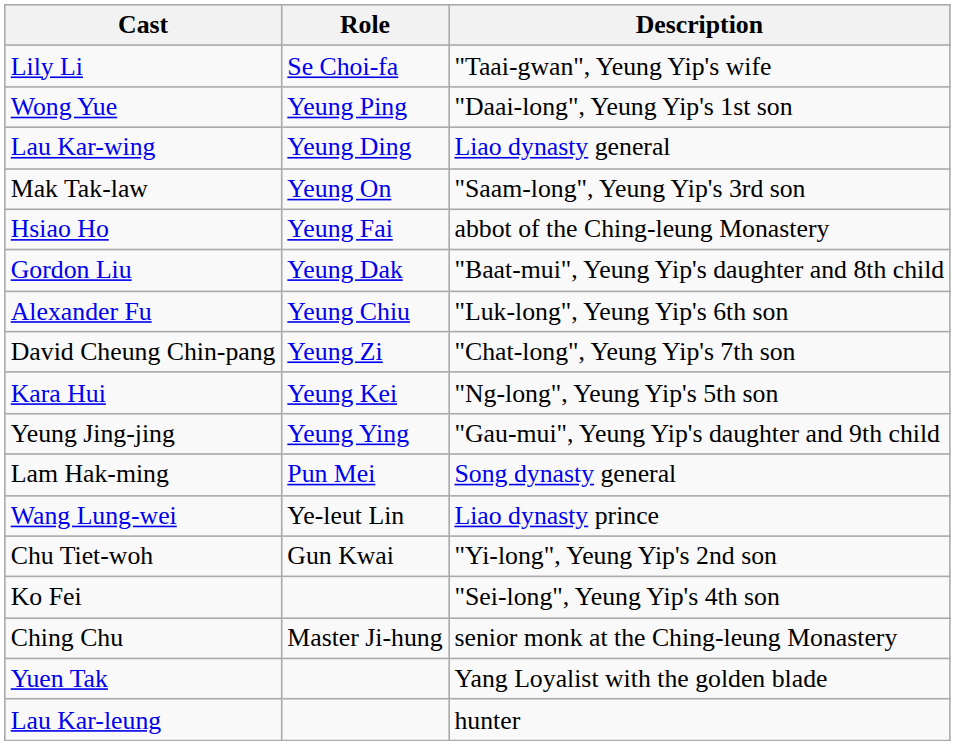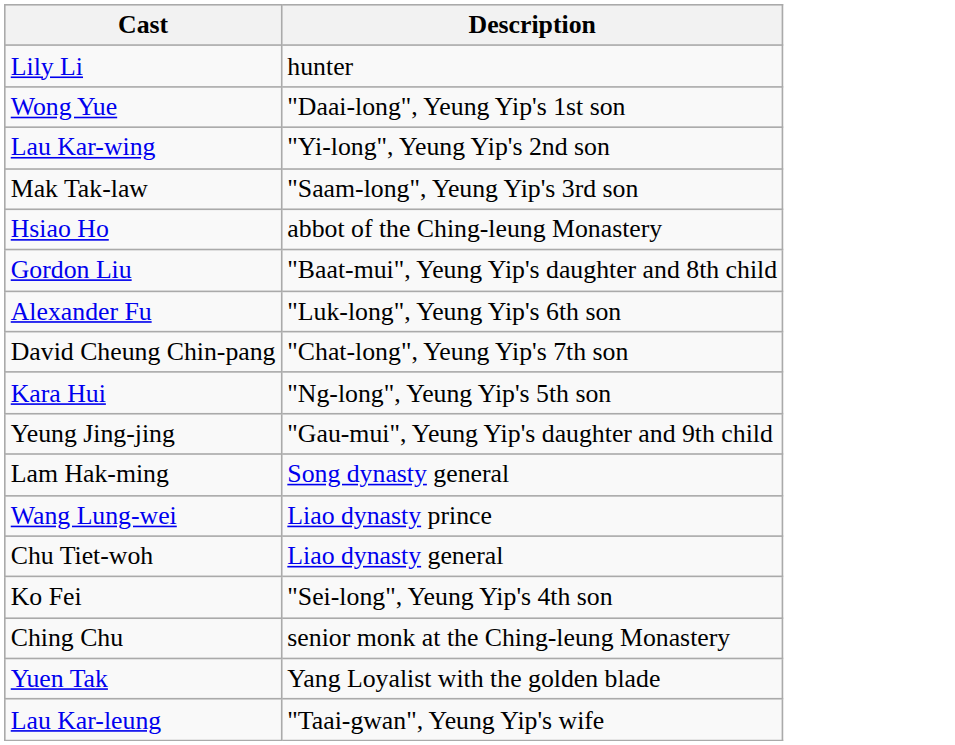 <table class="wikitable">
 <tr>
 <th>Cast</th>
-<th>Role</th>
 <th>Description</th>
 </tr>
 <tr>
 <td><a href='#'>Lily Li</a></td>
-<td><a href='#'>Se Choi-fa</a></td>
-<td>"Taai-gwan", Yeung Yip's wife</td>
+<td>hunter</td>
 </tr>
 <tr>
 <td><a href='#'>Wong Yue</a></td>
-<td><a href='#'>Yeung Ping</a></td>
 <td>"Daai-long", Yeung Yip's 1st son</td>
 </tr>
 <tr>
 <td><a href='#'>Lau Kar-wing</a></td>
-<td><a href='#'>Yeung Ding</a></td>
-<td><a href='#'>Liao dynasty</a> general</td>
+<td>"Yi-long", Yeung Yip's 2nd son</td>
 </tr>
 <tr>
 <td>Mak Tak-law</td>
-<td><a href='#'>Yeung On</a></td>
 <td>"Saam-long", Yeung Yip's 3rd son</td>
 </tr>
 <tr>
 <td><a href='#'>Hsiao Ho</a></td>
-<td><a href='#'>Yeung Fai</a></td>
 <td>abbot of the Ching-leung Monastery</td>
 </tr>
 <tr>
 <td><a href='#'>Gordon Liu</a></td>
-<td><a href='#'>Yeung Dak</a></td>
 <td>"Baat-mui", Yeung Yip's daughter and 8th child</td>
 </tr>
 <tr>
 <td><a href='#'>Alexander Fu</a></td>
-<td><a href='#'>Yeung Chiu</a></td>
 <td>"Luk-long", Yeung Yip's 6th son</td>
 </tr>
 <tr>
 <td>David Cheung Chin-pang</td>
-<td><a href='#'>Yeung Zi</a></td>
 <td>"Chat-long", Yeung Yip's 7th son</td>
 </tr>
 <tr>
 <td><a href='#'>Kara Hui</a></td>
-<td><a href='#'>Yeung Kei</a></td>
 <td>"Ng-long", Yeung Yip's 5th son</td>
 </tr>
 <tr>
 <td>Yeung Jing-jing</td>
-<td><a href='#'>Yeung Ying</a></td>
 <td>"Gau-mui", Yeung Yip's daughter and 9th child</td>
 </tr>
 <tr>
 <td>Lam Hak-ming</td>
-<td><a href='#'>Pun Mei</a></td>
 <td><a href='#'>Song dynasty</a> general</td>
 </tr>
 <tr>
 <td><a href='#'>Wang Lung-wei</a></td>
-<td>Ye-leut Lin</td>
 <td><a href='#'>Liao dynasty</a> prince</td>
 </tr>
 <tr>
 <td>Chu Tiet-woh</td>
-<td>Gun Kwai</td>
-<td>"Yi-long", Yeung Yip's 2nd son</td>
+<td><a href='#'>Liao dynasty</a> general</td>
 </tr>
 <tr>
 <td>Ko Fei</td>
-<td></td>
 <td>"Sei-long", Yeung Yip's 4th son</td>
 </tr>
 <tr>
 <td>Ching Chu</td>
-<td>Master Ji-hung</td>
 <td>senior monk at the Ching-leung Monastery</td>
 </tr>
 <tr>
 <td><a href='#'>Yuen Tak</a></td>
-<td></td>
 <td>Yang Loyalist with the golden blade</td>
 </tr>
 <tr>
 <td><a href='#'>Lau Kar-leung</a></td>
-<td></td>
-<td>hunter</td>
+<td>"Taai-gwan", Yeung Yip's wife</td>
 </tr>
 </table>
